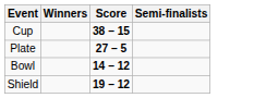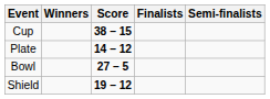 <table class="wikitable" style="text-align: center">
 <tr>
 <th>Event</th>
 <th>Winners</th>
 <th>Score</th>
+<th>Finalists</th>
 <th>Semi-finalists</th>
 </tr>
 <tr>
 <td>Cup</td>
 <td align=left><strong></strong></td>
 <td><strong>38 – 15</strong></td>
+<td align=left></td>
 <td align=left><br></td>
 </tr>
 <tr>
 <td>Plate</td>
 <td align=left><strong></strong></td>
-<td><strong>27 – 5</strong></td>
+<td><strong>14 – 12</strong></td>
+<td align=left></td>
 <td align=left><br></td>
 </tr>
 <tr>
 <td>Bowl</td>
 <td align=left><strong></strong></td>
-<td><strong>14 – 12</strong></td>
+<td><strong>27 – 5</strong></td>
+<td align=left></td>
 <td align=left><br></td>
 </tr>
 <tr>
 <td>Shield</td>
 <td align=left><strong></strong></td>
 <td><strong>19 – 12</strong></td>
+<td align=left></td>
 <td align=left><br></td>
 </tr>
 </table>
